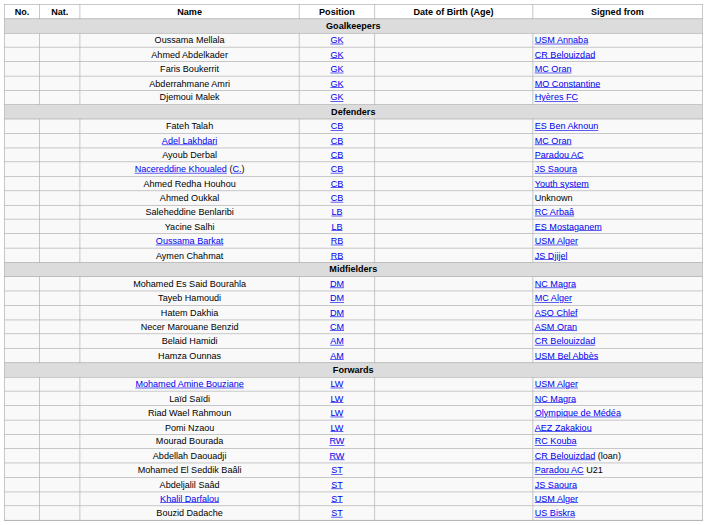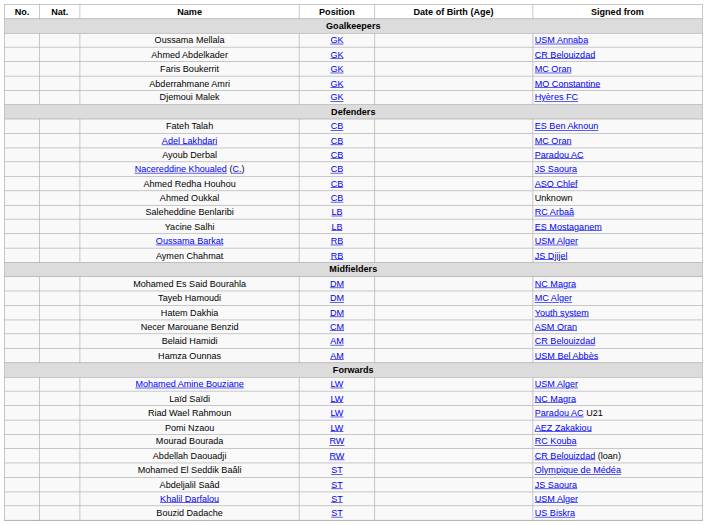 <table class="wikitable" style="text-align:center; font-size:90%; width:70%">
 <tr>
 <th style="background:white; color:black; text-align:center;">No.</th>
 <th style="background:white; color:black; text-align:center;">Nat.</th>
 <th style="background:white; color:black; text-align:center;">Name</th>
 <th style="background:white; color:black; text-align:center;">Position</th>
 <th style="background:white; color:black; text-align:center;">Date of Birth (Age)</th>
 <th style="background:white; color:black; text-align:center;">Signed from</th>
 </tr>
 <tr>
 <th colspan=10 style="background:#DCDCDC; text-align:center;">Goalkeepers</th>
 </tr>
 <tr>
 <td></td>
 <td></td>
 <td>Oussama Mellala</td>
 <td><a href='#'>GK</a></td>
 <td></td>
 <td style="text-align:left"> <a href='#'>USM Annaba</a></td>
 </tr>
 <tr>
 <td></td>
 <td></td>
 <td>Ahmed Abdelkader</td>
 <td><a href='#'>GK</a></td>
 <td></td>
 <td style="text-align:left"> <a href='#'>CR Belouizdad</a></td>
 </tr>
 <tr>
 <td></td>
 <td></td>
 <td>Faris Boukerrit</td>
 <td><a href='#'>GK</a></td>
 <td></td>
 <td style="text-align:left"> <a href='#'>MC Oran</a></td>
 </tr>
 <tr>
 <td></td>
 <td></td>
 <td>Abderrahmane Amri</td>
 <td><a href='#'>GK</a></td>
 <td></td>
 <td style="text-align:left"> <a href='#'>MO Constantine</a></td>
 </tr>
 <tr>
 <td></td>
 <td></td>
 <td>Djemoui Malek</td>
 <td><a href='#'>GK</a></td>
 <td></td>
 <td style="text-align:left"> <a href='#'>Hyères FC</a></td>
 </tr>
 <tr>
 <th colspan=10 style="background:#DCDCDC; text-align:center;">Defenders</th>
 </tr>
 <tr>
 <td></td>
 <td></td>
 <td>Fateh Talah</td>
 <td><a href='#'>CB</a></td>
 <td></td>
 <td style="text-align:left"> <a href='#'>ES Ben Aknoun</a></td>
 </tr>
 <tr>
 <td></td>
 <td></td>
 <td><a href='#'>Adel Lakhdari</a></td>
 <td><a href='#'>CB</a></td>
 <td></td>
 <td style="text-align:left"> <a href='#'>MC Oran</a></td>
 </tr>
 <tr>
 <td></td>
 <td></td>
 <td>Ayoub Derbal</td>
 <td><a href='#'>CB</a></td>
 <td></td>
 <td style="text-align:left"> <a href='#'>Paradou AC</a></td>
 </tr>
 <tr>
 <td></td>
 <td></td>
 <td><a href='#'>Nacereddine Khoualed</a> (<a href='#'>C.</a>)</td>
 <td><a href='#'>CB</a></td>
 <td></td>
 <td style="text-align:left"> <a href='#'>JS Saoura</a></td>
 </tr>
 <tr>
 <td></td>
 <td></td>
 <td>Ahmed Redha Houhou</td>
 <td><a href='#'>CB</a></td>
 <td></td>
-<td style="text-align:left"> <a href='#'>Youth system</a></td>
+<td style="text-align:left"> <a href='#'>ASO Chlef</a></td>
 </tr>
 <tr>
 <td></td>
 <td></td>
 <td>Ahmed Oukkal</td>
 <td><a href='#'>CB</a></td>
 <td></td>
 <td style="text-align:left"> Unknown</td>
 </tr>
 <tr>
 <td></td>
 <td></td>
 <td>Saleheddine Benlaribi</td>
 <td><a href='#'>LB</a></td>
 <td></td>
 <td style="text-align:left"> <a href='#'>RC Arbaâ</a></td>
 </tr>
 <tr>
 <td></td>
 <td></td>
 <td>Yacine Salhi</td>
 <td><a href='#'>LB</a></td>
 <td></td>
 <td style="text-align:left"> <a href='#'>ES Mostaganem</a></td>
 </tr>
 <tr>
 <td></td>
 <td></td>
 <td><a href='#'>Oussama Barkat</a></td>
 <td><a href='#'>RB</a></td>
 <td></td>
 <td style="text-align:left"> <a href='#'>USM Alger</a></td>
 </tr>
 <tr>
 <td></td>
 <td></td>
 <td>Aymen Chahmat</td>
 <td><a href='#'>RB</a></td>
 <td></td>
 <td style="text-align:left"> <a href='#'>JS Djijel</a></td>
 </tr>
 <tr>
 <th colspan=10 style="background:#DCDCDC; text-align:center;">Midfielders</th>
 </tr>
 <tr>
 <td></td>
 <td></td>
 <td>Mohamed Es Said Bourahla</td>
 <td><a href='#'>DM</a></td>
 <td></td>
 <td style="text-align:left"> <a href='#'>NC Magra</a></td>
 </tr>
 <tr>
 <td></td>
 <td></td>
 <td>Tayeb Hamoudi</td>
 <td><a href='#'>DM</a></td>
 <td></td>
 <td style="text-align:left"> <a href='#'>MC Alger</a></td>
 </tr>
 <tr>
 <td></td>
 <td></td>
 <td>Hatem Dakhia</td>
 <td><a href='#'>DM</a></td>
 <td></td>
-<td style="text-align:left"> <a href='#'>ASO Chlef</a></td>
+<td style="text-align:left"> <a href='#'>Youth system</a></td>
 </tr>
 <tr>
 <td></td>
 <td></td>
 <td>Necer Marouane Benzid</td>
 <td><a href='#'>CM</a></td>
 <td></td>
 <td style="text-align:left"> <a href='#'>ASM Oran</a></td>
 </tr>
 <tr>
 <td></td>
 <td></td>
 <td>Belaid Hamidi</td>
 <td><a href='#'>AM</a></td>
 <td></td>
 <td style="text-align:left"> <a href='#'>CR Belouizdad</a></td>
 </tr>
 <tr>
 <td></td>
 <td></td>
 <td>Hamza Ounnas</td>
 <td><a href='#'>AM</a></td>
 <td></td>
 <td style="text-align:left"> <a href='#'>USM Bel Abbès</a></td>
 </tr>
 <tr>
 <th colspan=10 style="background:#DCDCDC; text-align:center;">Forwards</th>
 </tr>
 <tr>
 <td></td>
 <td></td>
 <td><a href='#'>Mohamed Amine Bouziane</a></td>
 <td><a href='#'>LW</a></td>
 <td></td>
 <td style="text-align:left"> <a href='#'>USM Alger</a></td>
 </tr>
 <tr>
 <td></td>
 <td></td>
 <td>Laïd Saïdi</td>
 <td><a href='#'>LW</a></td>
 <td></td>
 <td style="text-align:left"> <a href='#'>NC Magra</a></td>
 </tr>
 <tr>
 <td></td>
 <td></td>
 <td>Riad Wael Rahmoun</td>
 <td><a href='#'>LW</a></td>
 <td></td>
-<td style="text-align:left"> <a href='#'>Olympique de Médéa</a></td>
+<td style="text-align:left"> <a href='#'>Paradou AC</a> U21</td>
 </tr>
 <tr>
 <td></td>
 <td></td>
 <td>Pomi Nzaou</td>
 <td><a href='#'>LW</a></td>
 <td></td>
 <td style="text-align:left"> <a href='#'>AEZ Zakakiou</a></td>
 </tr>
 <tr>
 <td></td>
 <td></td>
 <td>Mourad Bourada</td>
 <td><a href='#'>RW</a></td>
 <td></td>
 <td style="text-align:left"> <a href='#'>RC Kouba</a></td>
 </tr>
 <tr>
 <td></td>
 <td></td>
 <td>Abdellah Daouadji</td>
 <td><a href='#'>RW</a></td>
 <td></td>
 <td style="text-align:left"> <a href='#'>CR Belouizdad</a> (loan)</td>
 </tr>
 <tr>
 <td></td>
 <td></td>
 <td>Mohamed El Seddik Baâli</td>
 <td><a href='#'>ST</a></td>
 <td></td>
-<td style="text-align:left"> <a href='#'>Paradou AC</a> U21</td>
+<td style="text-align:left"> <a href='#'>Olympique de Médéa</a></td>
 </tr>
 <tr>
 <td></td>
 <td></td>
 <td>Abdeljalil Saâd</td>
 <td><a href='#'>ST</a></td>
 <td></td>
 <td style="text-align:left"> <a href='#'>JS Saoura</a></td>
 </tr>
 <tr>
 <td></td>
 <td></td>
 <td><a href='#'>Khalil Darfalou</a></td>
 <td><a href='#'>ST</a></td>
 <td></td>
 <td style="text-align:left"> <a href='#'>USM Alger</a></td>
 </tr>
 <tr>
 <td></td>
 <td></td>
 <td>Bouzid Dadache</td>
 <td><a href='#'>ST</a></td>
 <td></td>
 <td style="text-align:left"> <a href='#'>US Biskra</a></td>
 </tr>
 <tr>
 </tr>
 </table>
